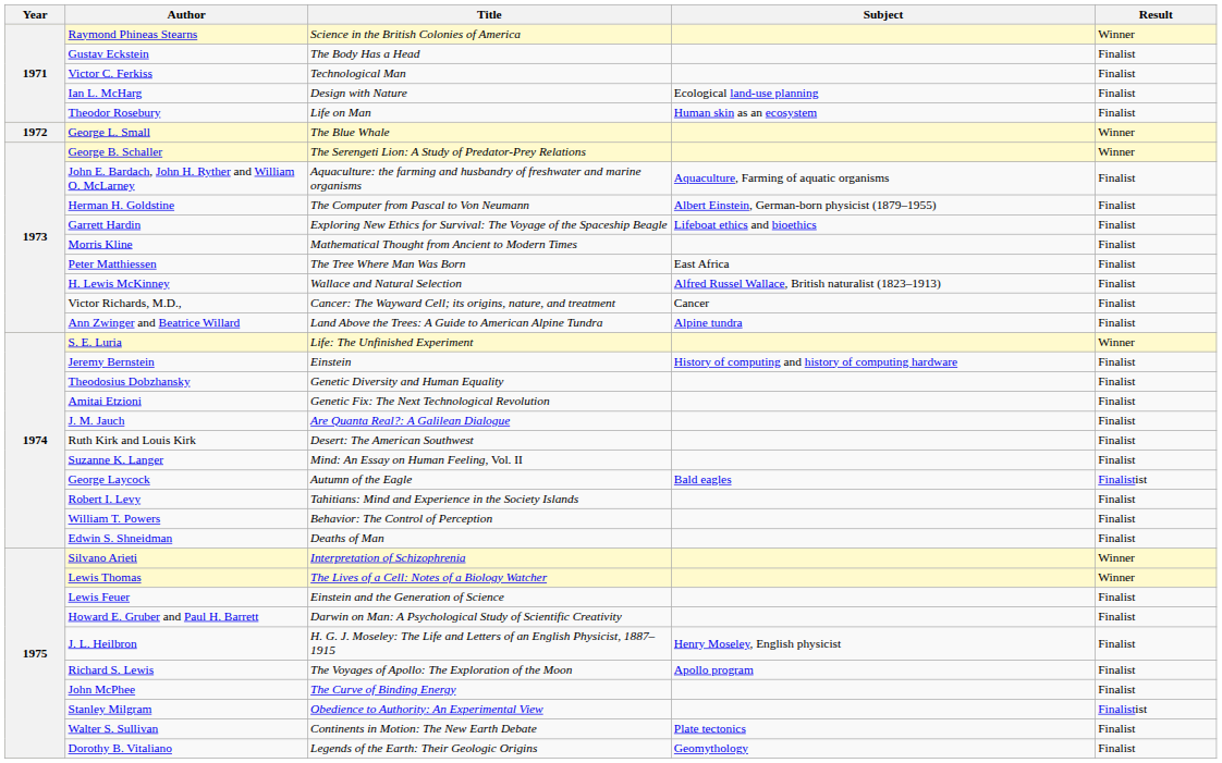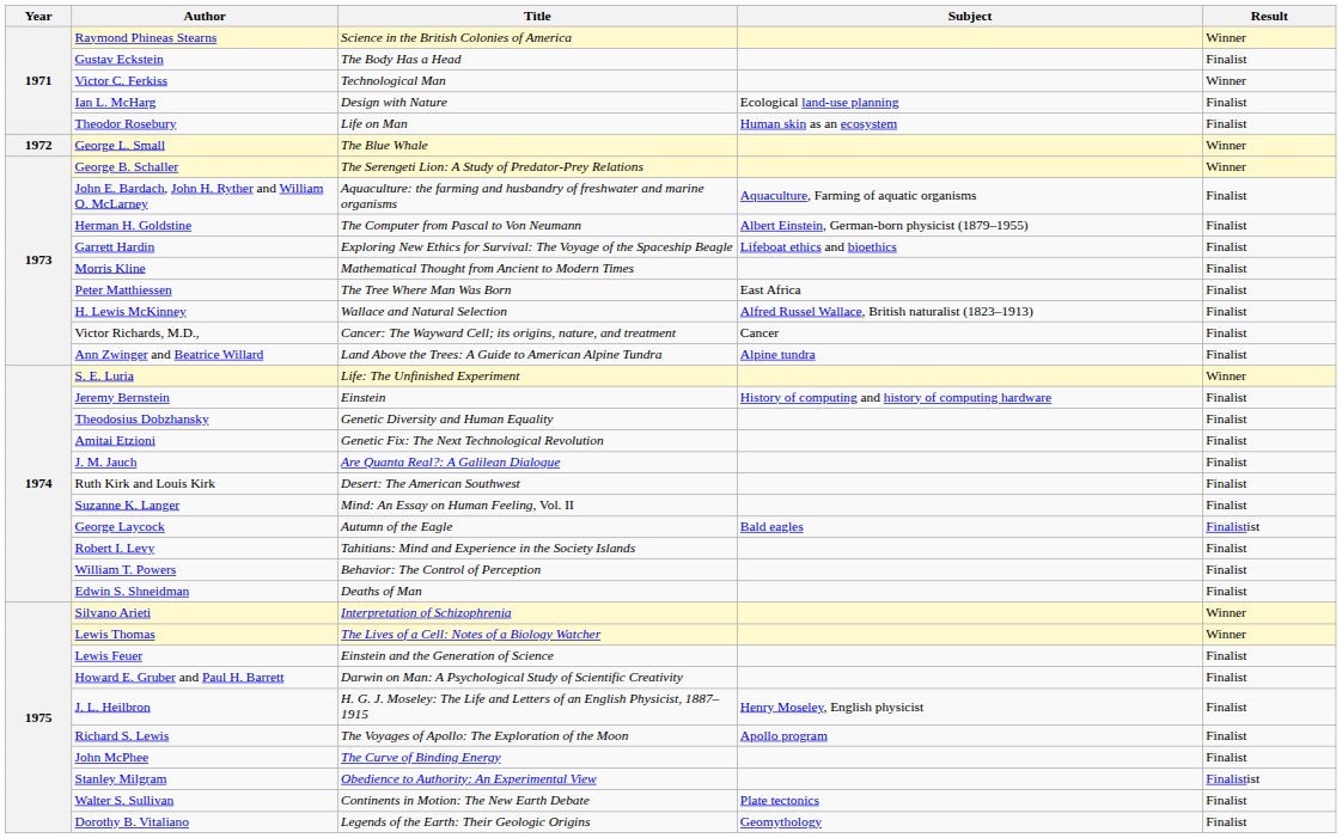 <table class="wikitable">
 <tr>
 <th scope="col" width="5%">Year</th>
 <th scope="col" width="20%">Author</th>
 <th scope="col" width="30%">Title</th>
 <th scope="col" width="35%">Subject</th>
 <th scope="col" width="10%">Result</th>
 </tr>
 <tr style="background:LemonChiffon;" color:black>
 <th rowspan="5">1971</th>
 <td><a href='#'>Raymond Phineas Stearns</a></td>
 <td><em>Science in the British Colonies of America</em></td>
 <td></td>
 <td>Winner</td>
 </tr>
 <tr>
 <td><a href='#'>Gustav Eckstein</a></td>
 <td><em>The Body Has a Head</em></td>
 <td></td>
 <td>Finalist</td>
 </tr>
 <tr>
 <td><a href='#'>Victor C. Ferkiss</a></td>
 <td><em>Technological Man</em></td>
 <td></td>
-<td>Finalist</td>
+<td>Winner</td>
 </tr>
 <tr>
 <td><a href='#'>Ian L. McHarg</a></td>
 <td><em>Design with Nature</em></td>
 <td>Ecological <a href='#'>land-use planning</a></td>
 <td>Finalist</td>
 </tr>
 <tr>
 <td><a href='#'>Theodor Rosebury</a></td>
 <td><em>Life on Man</em></td>
 <td><a href='#'>Human skin</a> as an <a href='#'>ecosystem</a></td>
 <td>Finalist</td>
 </tr>
 <tr style="background:LemonChiffon;" color:black>
 <th>1972</th>
 <td><a href='#'>George L. Small</a></td>
 <td><em>The Blue Whale</em></td>
 <td></td>
 <td>Winner</td>
 </tr>
 <tr style=background:LemonChiffon; color:black>
 <th rowspan="9">1973</th>
 <td><a href='#'>George B. Schaller</a></td>
 <td><em>The Serengeti Lion: A Study of Predator-Prey Relations</em></td>
 <td></td>
 <td>Winner</td>
 </tr>
 <tr>
 <td><a href='#'>John E. Bardach</a>, <a href='#'>John H. Ryther</a> and <a href='#'>William O. McLarney</a></td>
 <td><em>Aquaculture: the farming and husbandry of freshwater and marine organisms</em></td>
 <td><a href='#'>Aquaculture</a>, Farming of aquatic organisms</td>
 <td>Finalist</td>
 </tr>
 <tr>
 <td><a href='#'>Herman H. Goldstine</a></td>
 <td><em>The Computer from Pascal to Von Neumann</em></td>
 <td><a href='#'>Albert Einstein</a>, German-born physicist (1879–1955)</td>
 <td>Finalist</td>
 </tr>
 <tr>
 <td><a href='#'>Garrett Hardin</a></td>
 <td><em>Exploring New Ethics for Survival: The Voyage of the Spaceship Beagle</em></td>
 <td><a href='#'>Lifeboat ethics</a> and <a href='#'>bioethics</a></td>
 <td>Finalist</td>
 </tr>
 <tr>
 <td><a href='#'>Morris Kline</a></td>
 <td><em>Mathematical Thought from Ancient to Modern Times</em></td>
 <td></td>
 <td>Finalist</td>
 </tr>
 <tr>
 <td><a href='#'>Peter Matthiessen</a></td>
 <td><em>The Tree Where Man Was Born</em></td>
 <td>East Africa</td>
 <td>Finalist</td>
 </tr>
 <tr>
 <td><a href='#'>H. Lewis McKinney</a></td>
 <td><em>Wallace and Natural Selection</em></td>
 <td><a href='#'>Alfred Russel Wallace</a>, British naturalist (1823–1913)</td>
 <td>Finalist</td>
 </tr>
 <tr>
 <td>Victor Richards, M.D.,</td>
 <td><em>Cancer: The Wayward Cell; its origins, nature, and treatment</em></td>
 <td>Cancer</td>
 <td>Finalist</td>
 </tr>
 <tr>
 <td><a href='#'>Ann Zwinger</a> and <a href='#'>Beatrice Willard</a></td>
 <td><em>Land Above the Trees: A Guide to American Alpine Tundra</em></td>
 <td><a href='#'>Alpine tundra</a></td>
 <td>Finalist</td>
 </tr>
 <tr style=background:LemonChiffon; color:black>
 <th rowspan="11">1974</th>
 <td><a href='#'>S. E. Luria</a></td>
 <td><em>Life: The Unfinished Experiment</em></td>
 <td></td>
 <td>Winner</td>
 </tr>
 <tr>
 <td><a href='#'>Jeremy Bernstein</a></td>
 <td><em>Einstein</em></td>
 <td><a href='#'>History of computing</a> and <a href='#'>history of computing hardware</a></td>
 <td>Finalist</td>
 </tr>
 <tr>
 <td><a href='#'>Theodosius Dobzhansky</a></td>
 <td><em>Genetic Diversity and Human Equality</em></td>
 <td></td>
 <td>Finalist</td>
 </tr>
 <tr>
 <td><a href='#'>Amitai Etzioni</a></td>
 <td><em>Genetic Fix: The Next Technological Revolution</em></td>
 <td></td>
 <td>Finalist</td>
 </tr>
 <tr>
 <td><a href='#'>J. M. Jauch</a></td>
 <td><em><a href='#'>Are Quanta Real?: A Galilean Dialogue</a></em></td>
 <td></td>
 <td>Finalist</td>
 </tr>
 <tr>
 <td>Ruth Kirk and Louis Kirk</td>
 <td><em>Desert: The American Southwest</em></td>
 <td></td>
 <td>Finalist</td>
 </tr>
 <tr>
 <td><a href='#'>Suzanne K. Langer</a></td>
 <td><em>Mind: An Essay on Human Feeling</em>, Vol. II</td>
 <td></td>
 <td>Finalist</td>
 </tr>
 <tr>
 <td><a href='#'>George Laycock</a></td>
 <td><em>Autumn of the Eagle</em></td>
 <td><a href='#'>Bald eagles</a></td>
 <td><a href='#'>Finalist</a>ist</td>
 </tr>
 <tr>
 <td><a href='#'>Robert I. Levy</a></td>
 <td><em>Tahitians: Mind and Experience in the Society Islands</em></td>
 <td></td>
 <td>Finalist</td>
 </tr>
 <tr>
 <td><a href='#'>William T. Powers</a></td>
 <td><em>Behavior: The Control of Perception</em></td>
 <td></td>
 <td>Finalist</td>
 </tr>
 <tr>
 <td><a href='#'>Edwin S. Shneidman</a></td>
 <td><em>Deaths of Man</em></td>
 <td></td>
 <td>Finalist</td>
 </tr>
 <tr style=background:LemonChiffon; color:black>
 <th rowspan="10">1975</th>
 <td><a href='#'>Silvano Arieti</a></td>
 <td><em><a href='#'>Interpretation of Schizophrenia</a></em></td>
 <td></td>
 <td>Winner</td>
 </tr>
 <tr style=background:LemonChiffon; color:black>
 <td><a href='#'>Lewis Thomas</a></td>
 <td><em><a href='#'>The Lives of a Cell: Notes of a Biology Watcher</a></em></td>
 <td></td>
 <td>Winner</td>
 </tr>
 <tr>
 <td><a href='#'>Lewis Feuer</a></td>
 <td><em>Einstein and the Generation of Science</em></td>
 <td></td>
 <td>Finalist</td>
 </tr>
 <tr>
 <td><a href='#'>Howard E. Gruber</a> and <a href='#'>Paul H. Barrett</a></td>
 <td><em>Darwin on Man: A Psychological Study of Scientific Creativity</em></td>
 <td></td>
 <td>Finalist</td>
 </tr>
 <tr>
 <td><a href='#'>J. L. Heilbron</a></td>
 <td><em>H. G. J. Moseley: The Life and Letters of an English Physicist, 1887–1915</em></td>
 <td><a href='#'>Henry Moseley</a>, English physicist</td>
 <td>Finalist</td>
 </tr>
 <tr>
 <td><a href='#'>Richard S. Lewis</a></td>
 <td><em>The Voyages of Apollo: The Exploration of the Moon</em></td>
 <td><a href='#'>Apollo program</a></td>
 <td>Finalist</td>
 </tr>
 <tr>
 <td><a href='#'>John McPhee</a></td>
 <td><em><a href='#'>The Curve of Binding Energy</a></em></td>
 <td></td>
 <td>Finalist</td>
 </tr>
 <tr>
 <td><a href='#'>Stanley Milgram</a></td>
 <td><em><a href='#'>Obedience to Authority: An Experimental View</a></em></td>
 <td></td>
 <td><a href='#'>Finalist</a>ist</td>
 </tr>
 <tr>
 <td><a href='#'>Walter S. Sullivan</a></td>
 <td><em>Continents in Motion: The New Earth Debate</em></td>
 <td><a href='#'>Plate tectonics</a></td>
 <td>Finalist</td>
 </tr>
 <tr>
 <td><a href='#'>Dorothy B. Vitaliano</a></td>
 <td><em>Legends of the Earth: Their Geologic Origins</em></td>
 <td><a href='#'>Geomythology</a></td>
 <td>Finalist</td>
 </tr>
 </table>
